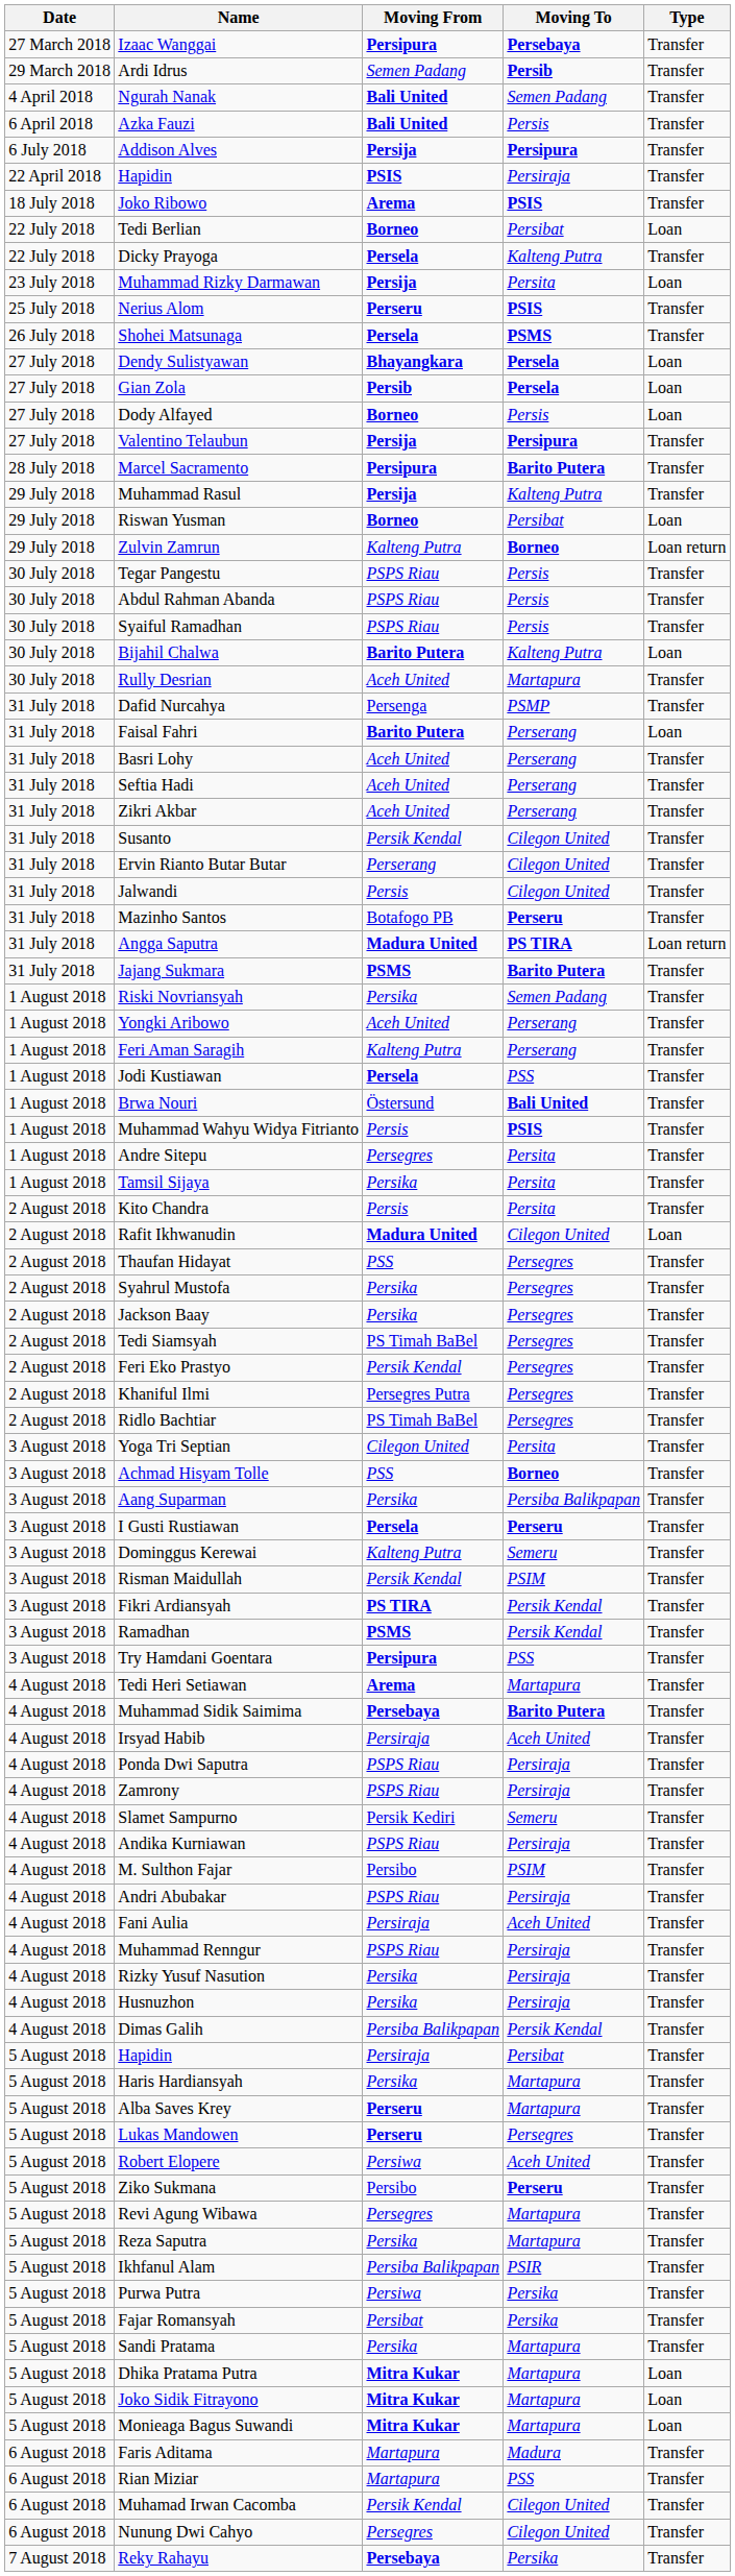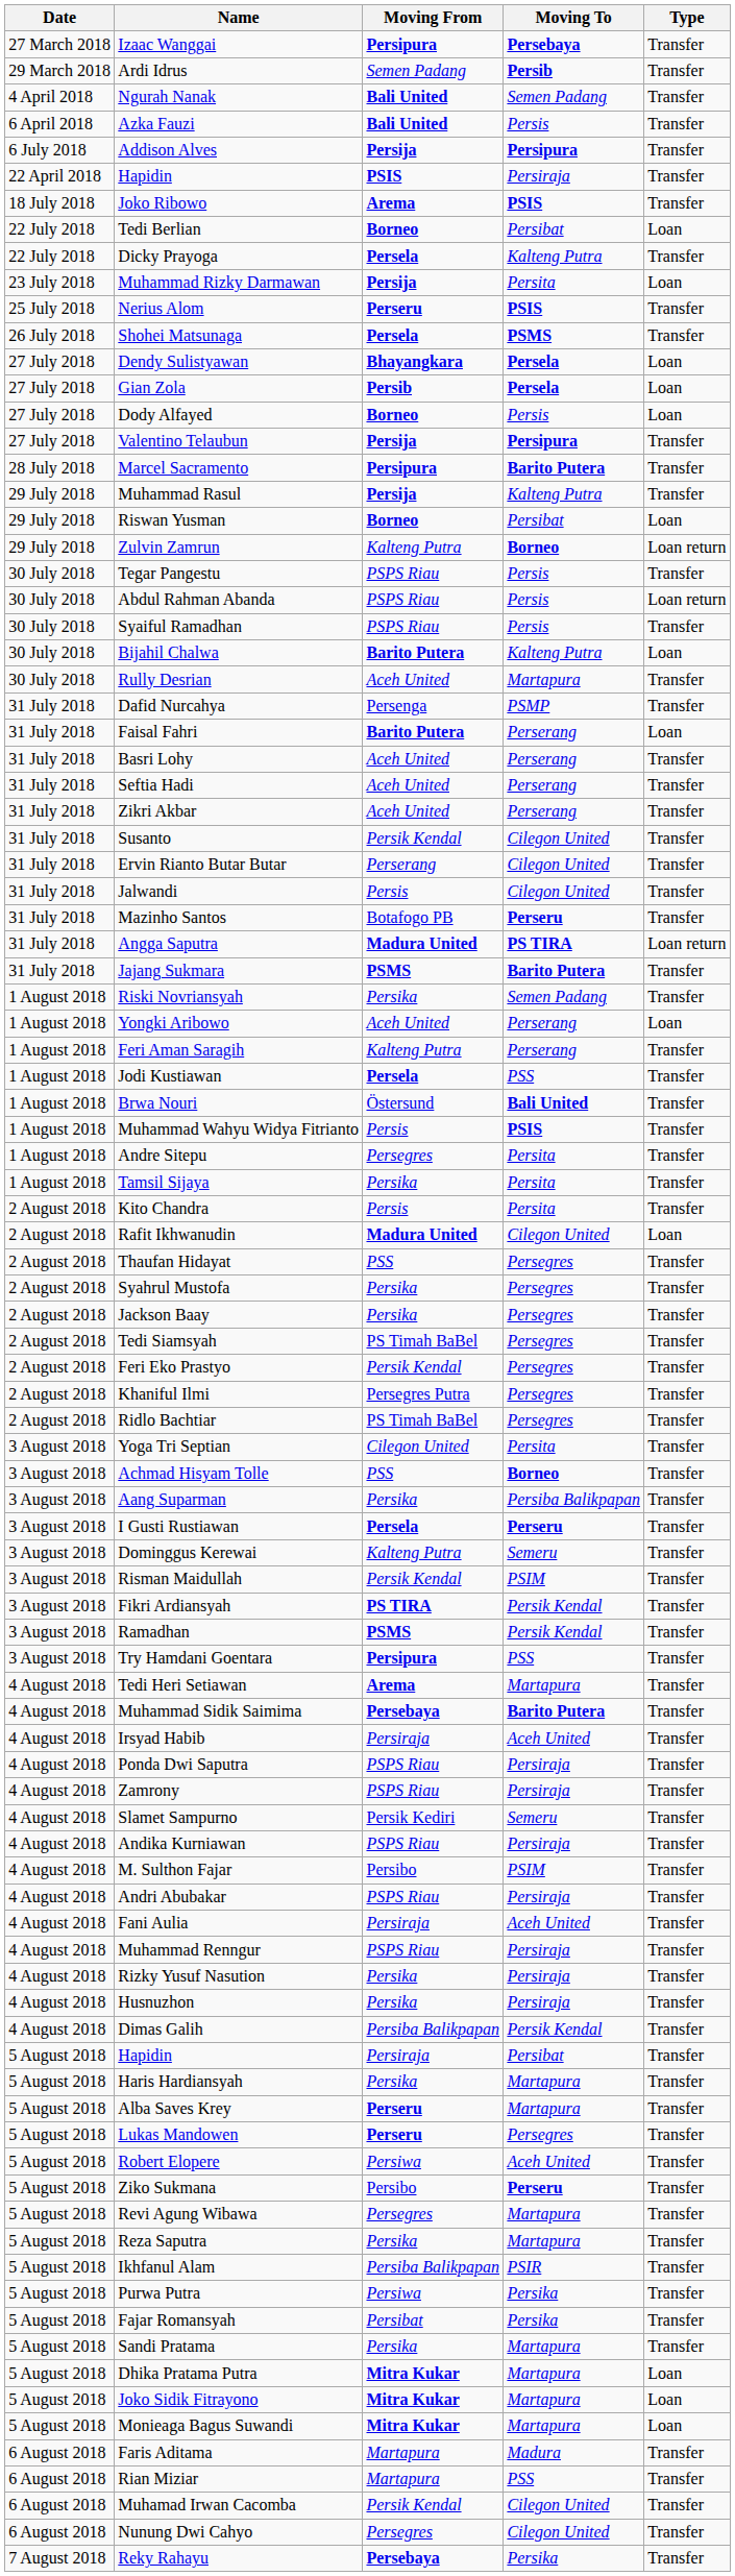 <table class="wikitable sortable">
 <tr>
 <th>Date</th>
 <th>Name</th>
 <th>Moving From</th>
 <th>Moving To</th>
 <th>Type</th>
 </tr>
 <tr>
 <td>27 March 2018</td>
 <td> <a href='#'>Izaac Wanggai</a></td>
 <td><strong><a href='#'>Persipura</a></strong></td>
 <td><strong><a href='#'>Persebaya</a></strong></td>
 <td>Transfer</td>
 </tr>
 <tr>
 <td>29 March 2018</td>
 <td> Ardi Idrus</td>
 <td><a href='#'><em>Semen Padang</em></a></td>
 <td><strong><a href='#'>Persib</a></strong></td>
 <td>Transfer</td>
 </tr>
 <tr>
 <td>4 April 2018</td>
 <td> <a href='#'>Ngurah Nanak</a></td>
 <td><strong><a href='#'>Bali United</a></strong></td>
 <td><a href='#'><em>Semen Padang</em></a></td>
 <td>Transfer</td>
 </tr>
 <tr>
 <td>6 April 2018</td>
 <td> <a href='#'>Azka Fauzi</a></td>
 <td><strong><a href='#'>Bali United</a></strong></td>
 <td><em><a href='#'>Persis</a></em></td>
 <td>Transfer</td>
 </tr>
 <tr>
 <td>6 July 2018</td>
 <td> <a href='#'>Addison Alves</a></td>
 <td><strong><a href='#'>Persija</a></strong></td>
 <td><strong><a href='#'>Persipura</a></strong></td>
 <td>Transfer</td>
 </tr>
 <tr>
 <td>22 April 2018</td>
 <td> <a href='#'>Hapidin</a></td>
 <td><strong><a href='#'>PSIS</a></strong></td>
 <td><em><a href='#'>Persiraja</a></em></td>
 <td>Transfer</td>
 </tr>
 <tr>
 <td>18 July 2018</td>
 <td> <a href='#'>Joko Ribowo</a></td>
 <td><a href='#'><strong>Arema</strong></a></td>
 <td><strong><a href='#'>PSIS</a></strong></td>
 <td>Transfer</td>
 </tr>
 <tr>
 <td>22 July 2018</td>
 <td> Tedi Berlian</td>
 <td><strong><a href='#'>Borneo</a></strong></td>
 <td><em><a href='#'>Persibat</a></em></td>
 <td>Loan</td>
 </tr>
 <tr>
 <td>22 July 2018</td>
 <td> Dicky Prayoga</td>
 <td><strong><a href='#'>Persela</a></strong></td>
 <td><em><a href='#'>Kalteng Putra</a></em></td>
 <td>Transfer</td>
 </tr>
 <tr>
 <td>23 July 2018</td>
 <td> <a href='#'>Muhammad Rizky Darmawan</a></td>
 <td><strong><a href='#'>Persija</a></strong></td>
 <td><em><a href='#'>Persita</a></em></td>
 <td>Loan</td>
 </tr>
 <tr>
 <td>25 July 2018</td>
 <td> <a href='#'>Nerius Alom</a></td>
 <td><strong><a href='#'>Perseru</a></strong></td>
 <td><strong><a href='#'>PSIS</a></strong></td>
 <td>Transfer</td>
 </tr>
 <tr>
 <td>26 July 2018</td>
 <td> <a href='#'>Shohei Matsunaga</a></td>
 <td><strong><a href='#'>Persela</a></strong></td>
 <td><strong><a href='#'>PSMS</a></strong></td>
 <td>Transfer</td>
 </tr>
 <tr>
 <td>27 July 2018</td>
 <td> <a href='#'>Dendy Sulistyawan</a></td>
 <td><strong><a href='#'>Bhayangkara</a></strong></td>
 <td><strong><a href='#'>Persela</a></strong></td>
 <td>Loan</td>
 </tr>
 <tr>
 <td>27 July 2018</td>
 <td> <a href='#'>Gian Zola</a></td>
 <td><strong><a href='#'>Persib</a></strong></td>
 <td><strong><a href='#'>Persela</a></strong></td>
 <td>Loan</td>
 </tr>
 <tr>
 <td>27 July 2018</td>
 <td> Dody Alfayed</td>
 <td><strong><a href='#'>Borneo</a></strong></td>
 <td><em><a href='#'>Persis</a></em></td>
 <td>Loan</td>
 </tr>
 <tr>
 <td>27 July 2018</td>
 <td> <a href='#'>Valentino Telaubun</a></td>
 <td><strong><a href='#'>Persija</a></strong></td>
 <td><strong><a href='#'>Persipura</a></strong></td>
 <td>Transfer</td>
 </tr>
 <tr>
 <td>28 July 2018</td>
 <td> <a href='#'>Marcel Sacramento</a></td>
 <td><strong><a href='#'>Persipura</a></strong></td>
 <td><strong><a href='#'>Barito Putera</a></strong></td>
 <td>Transfer</td>
 </tr>
 <tr>
 <td>29 July 2018</td>
 <td> Muhammad Rasul</td>
 <td><strong><a href='#'>Persija</a></strong></td>
 <td><em><a href='#'>Kalteng Putra</a></em></td>
 <td>Transfer</td>
 </tr>
 <tr>
 <td>29 July 2018</td>
 <td> Riswan Yusman</td>
 <td><strong><a href='#'>Borneo</a></strong></td>
 <td><em><a href='#'>Persibat</a></em></td>
 <td>Loan</td>
 </tr>
 <tr>
 <td>29 July 2018</td>
 <td> <a href='#'>Zulvin Zamrun</a></td>
 <td><em><a href='#'>Kalteng Putra</a></em></td>
 <td><strong><a href='#'>Borneo</a></strong></td>
 <td>Loan return</td>
 </tr>
 <tr>
 <td>30 July 2018</td>
 <td> Tegar Pangestu</td>
 <td><em><a href='#'>PSPS Riau</a></em></td>
 <td><em><a href='#'>Persis</a></em></td>
 <td>Transfer</td>
 </tr>
 <tr>
 <td>30 July 2018</td>
 <td> Abdul Rahman Abanda</td>
 <td><em><a href='#'>PSPS Riau</a></em></td>
 <td><em><a href='#'>Persis</a></em></td>
-<td>Transfer</td>
+<td>Loan return</td>
 </tr>
 <tr>
 <td>30 July 2018</td>
 <td> Syaiful Ramadhan</td>
 <td><em><a href='#'>PSPS Riau</a></em></td>
 <td><em><a href='#'>Persis</a></em></td>
 <td>Transfer</td>
 </tr>
 <tr>
 <td>30 July 2018</td>
 <td> <a href='#'>Bijahil Chalwa</a></td>
 <td><strong><a href='#'>Barito Putera</a></strong></td>
 <td><em><a href='#'>Kalteng Putra</a></em></td>
 <td>Loan</td>
 </tr>
 <tr>
 <td>30 July 2018</td>
 <td> <a href='#'>Rully Desrian</a></td>
 <td><em><a href='#'>Aceh United</a></em></td>
 <td><a href='#'><em>Martapura</em></a></td>
 <td>Transfer</td>
 </tr>
 <tr>
 <td>31 July 2018</td>
 <td> Dafid Nurcahya</td>
 <td><a href='#'>Persenga</a></td>
 <td><a href='#'><em>PSMP</em></a></td>
 <td>Transfer</td>
 </tr>
 <tr>
 <td>31 July 2018</td>
 <td> Faisal Fahri</td>
 <td><strong><a href='#'>Barito Putera</a></strong></td>
 <td><em><a href='#'>Perserang</a></em></td>
 <td>Loan</td>
 </tr>
 <tr>
 <td>31 July 2018</td>
 <td> Basri Lohy</td>
 <td><em><a href='#'>Aceh United</a></em></td>
 <td><em><a href='#'>Perserang</a></em></td>
 <td>Transfer</td>
 </tr>
 <tr>
 <td>31 July 2018</td>
 <td> Seftia Hadi</td>
 <td><em><a href='#'>Aceh United</a></em></td>
 <td><em><a href='#'>Perserang</a></em></td>
 <td>Transfer</td>
 </tr>
 <tr>
 <td>31 July 2018</td>
 <td> Zikri Akbar</td>
 <td><em><a href='#'>Aceh United</a></em></td>
 <td><em><a href='#'>Perserang</a></em></td>
 <td>Transfer</td>
 </tr>
 <tr>
 <td>31 July 2018</td>
 <td> Susanto</td>
 <td><em><a href='#'>Persik Kendal</a></em></td>
 <td><em><a href='#'>Cilegon United</a></em></td>
 <td>Transfer</td>
 </tr>
 <tr>
 <td>31 July 2018</td>
 <td> Ervin Rianto Butar Butar</td>
 <td><em><a href='#'>Perserang</a></em></td>
 <td><em><a href='#'>Cilegon United</a></em></td>
 <td>Transfer</td>
 </tr>
 <tr>
 <td>31 July 2018</td>
 <td> Jalwandi</td>
 <td><em><a href='#'>Persis</a></em></td>
 <td><em><a href='#'>Cilegon United</a></em></td>
 <td>Transfer</td>
 </tr>
 <tr>
 <td>31 July 2018</td>
 <td> Mazinho Santos</td>
 <td> <a href='#'>Botafogo PB</a></td>
 <td><strong><a href='#'>Perseru</a></strong></td>
 <td>Transfer</td>
 </tr>
 <tr>
 <td>31 July 2018</td>
 <td> <a href='#'>Angga Saputra</a></td>
 <td><strong><a href='#'>Madura United</a></strong></td>
 <td><strong><a href='#'>PS TIRA</a></strong></td>
 <td>Loan return</td>
 </tr>
 <tr>
 <td>31 July 2018</td>
 <td> <a href='#'>Jajang Sukmara</a></td>
 <td><strong><a href='#'>PSMS</a></strong></td>
 <td><strong><a href='#'>Barito Putera</a></strong></td>
 <td>Transfer</td>
 </tr>
 <tr>
 <td>1 August 2018</td>
 <td> <a href='#'>Riski Novriansyah</a></td>
 <td><em><a href='#'>Persika</a></em></td>
 <td><a href='#'><em>Semen Padang</em></a></td>
 <td>Transfer</td>
 </tr>
 <tr>
 <td>1 August 2018</td>
 <td> <a href='#'>Yongki Aribowo</a></td>
 <td><em><a href='#'>Aceh United</a></em></td>
 <td><em><a href='#'>Perserang</a></em></td>
-<td>Transfer</td>
+<td>Loan</td>
 </tr>
 <tr>
 <td>1 August 2018</td>
 <td> <a href='#'>Feri Aman Saragih</a></td>
 <td><em><a href='#'>Kalteng Putra</a></em></td>
 <td><em><a href='#'>Perserang</a></em></td>
 <td>Transfer</td>
 </tr>
 <tr>
 <td>1 August 2018</td>
 <td> Jodi Kustiawan</td>
 <td><strong><a href='#'>Persela</a></strong></td>
 <td><a href='#'><em>PSS</em></a></td>
 <td>Transfer</td>
 </tr>
 <tr>
 <td>1 August 2018</td>
 <td> <a href='#'>Brwa Nouri</a></td>
 <td> <a href='#'>Östersund</a></td>
 <td><strong><a href='#'>Bali United</a></strong></td>
 <td>Transfer</td>
 </tr>
 <tr>
 <td>1 August 2018</td>
 <td> Muhammad Wahyu Widya Fitrianto</td>
 <td><em><a href='#'>Persis</a></em></td>
 <td><strong><a href='#'>PSIS</a></strong></td>
 <td>Transfer</td>
 </tr>
 <tr>
 <td>1 August 2018</td>
 <td> Andre Sitepu</td>
 <td><em><a href='#'>Persegres</a></em></td>
 <td><em><a href='#'>Persita</a></em></td>
 <td>Transfer</td>
 </tr>
 <tr>
 <td>1 August 2018</td>
 <td> <a href='#'>Tamsil Sijaya</a></td>
 <td><em><a href='#'>Persika</a></em></td>
 <td><em><a href='#'>Persita</a></em></td>
 <td>Transfer</td>
 </tr>
 <tr>
 <td>2 August 2018</td>
 <td> Kito Chandra</td>
 <td><em><a href='#'>Persis</a></em></td>
 <td><em><a href='#'>Persita</a></em></td>
 <td>Transfer</td>
 </tr>
 <tr>
 <td>2 August 2018</td>
 <td> Rafit Ikhwanudin</td>
 <td><strong><a href='#'>Madura United</a></strong></td>
 <td><em><a href='#'>Cilegon United</a></em></td>
 <td>Loan</td>
 </tr>
 <tr>
 <td>2 August 2018</td>
 <td> Thaufan Hidayat</td>
 <td><a href='#'><em>PSS</em></a></td>
 <td><em><a href='#'>Persegres</a></em></td>
 <td>Transfer</td>
 </tr>
 <tr>
 <td>2 August 2018</td>
 <td> Syahrul Mustofa</td>
 <td><em><a href='#'>Persika</a></em></td>
 <td><em><a href='#'>Persegres</a></em></td>
 <td>Transfer</td>
 </tr>
 <tr>
 <td>2 August 2018</td>
 <td> Jackson Baay</td>
 <td><em><a href='#'>Persika</a></em></td>
 <td><em><a href='#'>Persegres</a></em></td>
 <td>Transfer</td>
 </tr>
 <tr>
 <td>2 August 2018</td>
 <td> Tedi Siamsyah</td>
 <td><a href='#'>PS Timah BaBel</a></td>
 <td><em><a href='#'>Persegres</a></em></td>
 <td>Transfer</td>
 </tr>
 <tr>
 <td>2 August 2018</td>
 <td> Feri Eko Prastyo</td>
 <td><em><a href='#'>Persik Kendal</a></em></td>
 <td><em><a href='#'>Persegres</a></em></td>
 <td>Transfer</td>
 </tr>
 <tr>
 <td>2 August 2018</td>
 <td> Khaniful Ilmi</td>
 <td><a href='#'>Persegres Putra</a></td>
 <td><em><a href='#'>Persegres</a></em></td>
 <td>Transfer</td>
 </tr>
 <tr>
 <td>2 August 2018</td>
 <td> Ridlo Bachtiar</td>
 <td><a href='#'>PS Timah BaBel</a></td>
 <td><em><a href='#'>Persegres</a></em></td>
 <td>Transfer</td>
 </tr>
 <tr>
 <td>3 August 2018</td>
 <td> Yoga Tri Septian</td>
 <td><em><a href='#'>Cilegon United</a></em></td>
 <td><em><a href='#'>Persita</a></em></td>
 <td>Transfer</td>
 </tr>
 <tr>
 <td>3 August 2018</td>
 <td> <a href='#'>Achmad Hisyam Tolle</a></td>
 <td><a href='#'><em>PSS</em></a></td>
 <td><strong><a href='#'>Borneo</a></strong></td>
 <td>Transfer</td>
 </tr>
 <tr>
 <td>3 August 2018</td>
 <td> <a href='#'>Aang Suparman</a></td>
 <td><em><a href='#'>Persika</a></em></td>
 <td><em><a href='#'>Persiba Balikpapan</a></em></td>
 <td>Transfer</td>
 </tr>
 <tr>
 <td>3 August 2018</td>
 <td> I Gusti Rustiawan</td>
 <td><strong><a href='#'>Persela</a></strong></td>
 <td><strong><a href='#'>Perseru</a></strong></td>
 <td>Transfer</td>
 </tr>
 <tr>
 <td>3 August 2018</td>
 <td> Dominggus Kerewai</td>
 <td><em><a href='#'>Kalteng Putra</a></em></td>
 <td><em><a href='#'>Semeru</a></em></td>
 <td>Transfer</td>
 </tr>
 <tr>
 <td>3 August 2018</td>
 <td> Risman Maidullah</td>
 <td><em><a href='#'>Persik Kendal</a></em></td>
 <td><em><a href='#'>PSIM</a></em></td>
 <td>Transfer</td>
 </tr>
 <tr>
 <td>3 August 2018</td>
 <td> Fikri Ardiansyah</td>
 <td><strong><a href='#'>PS TIRA</a></strong></td>
 <td><em><a href='#'>Persik Kendal</a></em></td>
 <td>Transfer</td>
 </tr>
 <tr>
 <td>3 August 2018</td>
 <td> Ramadhan</td>
 <td><strong><a href='#'>PSMS</a></strong></td>
 <td><em><a href='#'>Persik Kendal</a></em></td>
 <td>Transfer</td>
 </tr>
 <tr>
 <td>3 August 2018</td>
 <td> Try Hamdani Goentara</td>
 <td><strong><a href='#'>Persipura</a></strong></td>
 <td><a href='#'><em>PSS</em></a></td>
 <td>Transfer</td>
 </tr>
 <tr>
 <td>4 August 2018</td>
 <td> Tedi Heri Setiawan</td>
 <td><a href='#'><strong>Arema</strong></a></td>
 <td><a href='#'><em>Martapura</em></a></td>
 <td>Transfer</td>
 </tr>
 <tr>
 <td>4 August 2018</td>
 <td> Muhammad Sidik Saimima</td>
 <td><strong><a href='#'>Persebaya</a></strong></td>
 <td><strong><a href='#'>Barito Putera</a></strong></td>
 <td>Transfer</td>
 </tr>
 <tr>
 <td>4 August 2018</td>
 <td> Irsyad Habib</td>
 <td><em><a href='#'>Persiraja</a></em></td>
 <td><em><a href='#'>Aceh United</a></em></td>
 <td>Transfer</td>
 </tr>
 <tr>
 <td>4 August 2018</td>
 <td> Ponda Dwi Saputra</td>
 <td><em><a href='#'>PSPS Riau</a></em></td>
 <td><em><a href='#'>Persiraja</a></em></td>
 <td>Transfer</td>
 </tr>
 <tr>
 <td>4 August 2018</td>
 <td> Zamrony</td>
 <td><em><a href='#'>PSPS Riau</a></em></td>
 <td><em><a href='#'>Persiraja</a></em></td>
 <td>Transfer</td>
 </tr>
 <tr>
 <td>4 August 2018</td>
 <td> Slamet Sampurno</td>
 <td><a href='#'>Persik Kediri</a></td>
 <td><em><a href='#'>Semeru</a></em></td>
 <td>Transfer</td>
 </tr>
 <tr>
 <td>4 August 2018</td>
 <td> Andika Kurniawan</td>
 <td><em><a href='#'>PSPS Riau</a></em></td>
 <td><em><a href='#'>Persiraja</a></em></td>
 <td>Transfer</td>
 </tr>
 <tr>
 <td>4 August 2018</td>
 <td> M. Sulthon Fajar</td>
 <td><a href='#'>Persibo</a></td>
 <td><em><a href='#'>PSIM</a></em></td>
 <td>Transfer</td>
 </tr>
 <tr>
 <td>4 August 2018</td>
 <td> Andri Abubakar</td>
 <td><em><a href='#'>PSPS Riau</a></em></td>
 <td><em><a href='#'>Persiraja</a></em></td>
 <td>Transfer</td>
 </tr>
 <tr>
 <td>4 August 2018</td>
 <td> Fani Aulia</td>
 <td><em><a href='#'>Persiraja</a></em></td>
 <td><em><a href='#'>Aceh United</a></em></td>
 <td>Transfer</td>
 </tr>
 <tr>
 <td>4 August 2018</td>
 <td> Muhammad Renngur</td>
 <td><em><a href='#'>PSPS Riau</a></em></td>
 <td><em><a href='#'>Persiraja</a></em></td>
 <td>Transfer</td>
 </tr>
 <tr>
 <td>4 August 2018</td>
 <td> Rizky Yusuf Nasution</td>
 <td><em><a href='#'>Persika</a></em></td>
 <td><em><a href='#'>Persiraja</a></em></td>
 <td>Transfer</td>
 </tr>
 <tr>
 <td>4 August 2018</td>
 <td> Husnuzhon</td>
 <td><em><a href='#'>Persika</a></em></td>
 <td><em><a href='#'>Persiraja</a></em></td>
 <td>Transfer</td>
 </tr>
 <tr>
 <td>4 August 2018</td>
 <td> Dimas Galih</td>
 <td><em><a href='#'>Persiba Balikpapan</a></em></td>
 <td><em><a href='#'>Persik Kendal</a></em></td>
 <td>Transfer</td>
 </tr>
 <tr>
 <td>5 August 2018</td>
 <td> <a href='#'>Hapidin</a></td>
 <td><em><a href='#'>Persiraja</a></em></td>
 <td><em><a href='#'>Persibat</a></em></td>
 <td>Transfer</td>
 </tr>
 <tr>
 <td>5 August 2018</td>
 <td> Haris Hardiansyah</td>
 <td><em><a href='#'>Persika</a></em></td>
 <td><a href='#'><em>Martapura</em></a></td>
 <td>Transfer</td>
 </tr>
 <tr>
 <td>5 August 2018</td>
 <td> Alba Saves Krey</td>
 <td><strong><a href='#'>Perseru</a></strong></td>
 <td><a href='#'><em>Martapura</em></a></td>
 <td>Transfer</td>
 </tr>
 <tr>
 <td>5 August 2018</td>
 <td> <a href='#'>Lukas Mandowen</a></td>
 <td><strong><a href='#'>Perseru</a></strong></td>
 <td><em><a href='#'>Persegres</a></em></td>
 <td>Transfer</td>
 </tr>
 <tr>
 <td>5 August 2018</td>
 <td> <a href='#'>Robert Elopere</a></td>
 <td><em><a href='#'>Persiwa</a></em></td>
 <td><em><a href='#'>Aceh United</a></em></td>
 <td>Transfer</td>
 </tr>
 <tr>
 <td>5 August 2018</td>
 <td> Ziko Sukmana</td>
 <td><a href='#'>Persibo</a></td>
 <td><strong><a href='#'>Perseru</a></strong></td>
 <td>Transfer</td>
 </tr>
 <tr>
 <td>5 August 2018</td>
 <td> Revi Agung Wibawa</td>
 <td><em><a href='#'>Persegres</a></em></td>
 <td><a href='#'><em>Martapura</em></a></td>
 <td>Transfer</td>
 </tr>
 <tr>
 <td>5 August 2018</td>
 <td> Reza Saputra</td>
 <td><em><a href='#'>Persika</a></em></td>
 <td><a href='#'><em>Martapura</em></a></td>
 <td>Transfer</td>
 </tr>
 <tr>
 <td>5 August 2018</td>
 <td> Ikhfanul Alam</td>
 <td><em><a href='#'>Persiba Balikpapan</a></em></td>
 <td><em><a href='#'>PSIR</a></em></td>
 <td>Transfer</td>
 </tr>
 <tr>
 <td>5 August 2018</td>
 <td> Purwa Putra</td>
 <td><em><a href='#'>Persiwa</a></em></td>
 <td><em><a href='#'>Persika</a></em></td>
 <td>Transfer</td>
 </tr>
 <tr>
 <td>5 August 2018</td>
 <td> Fajar Romansyah</td>
 <td><em><a href='#'>Persibat</a></em></td>
 <td><em><a href='#'>Persika</a></em></td>
 <td>Transfer</td>
 </tr>
 <tr>
 <td>5 August 2018</td>
 <td> Sandi Pratama</td>
 <td><em><a href='#'>Persika</a></em></td>
 <td><a href='#'><em>Martapura</em></a></td>
 <td>Transfer</td>
 </tr>
 <tr>
 <td>5 August 2018</td>
 <td> Dhika Pratama Putra</td>
 <td><strong><a href='#'>Mitra Kukar</a></strong></td>
 <td><a href='#'><em>Martapura</em></a></td>
 <td>Loan</td>
 </tr>
 <tr>
 <td>5 August 2018</td>
 <td> <a href='#'>Joko Sidik Fitrayono</a></td>
 <td><strong><a href='#'>Mitra Kukar</a></strong></td>
 <td><a href='#'><em>Martapura</em></a></td>
 <td>Loan</td>
 </tr>
 <tr>
 <td>5 August 2018</td>
 <td> Monieaga Bagus Suwandi</td>
 <td><strong><a href='#'>Mitra Kukar</a></strong></td>
 <td><a href='#'><em>Martapura</em></a></td>
 <td>Loan</td>
 </tr>
 <tr>
 <td>6 August 2018</td>
 <td> Faris Aditama</td>
 <td><a href='#'><em>Martapura</em></a></td>
 <td><em><a href='#'>Madura</a></em></td>
 <td>Transfer</td>
 </tr>
 <tr>
 <td>6 August 2018</td>
 <td> Rian Miziar</td>
 <td><a href='#'><em>Martapura</em></a></td>
 <td><a href='#'><em>PSS</em></a></td>
 <td>Transfer</td>
 </tr>
 <tr>
 <td>6 August 2018</td>
 <td> Muhamad Irwan Cacomba</td>
 <td><em><a href='#'>Persik Kendal</a></em></td>
 <td><em><a href='#'>Cilegon United</a></em></td>
 <td>Transfer</td>
 </tr>
 <tr>
 <td>6 August 2018</td>
 <td> Nunung Dwi Cahyo</td>
 <td><em><a href='#'>Persegres</a></em></td>
 <td><em><a href='#'>Cilegon United</a></em></td>
 <td>Transfer</td>
 </tr>
 <tr>
 <td>7 August 2018</td>
 <td> <a href='#'>Reky Rahayu</a></td>
 <td><strong><a href='#'>Persebaya</a></strong></td>
 <td><em><a href='#'>Persika</a></em></td>
 <td>Transfer</td>
 </tr>
 </table>
